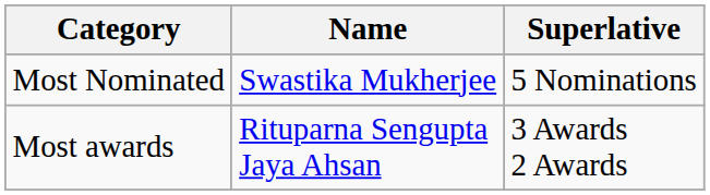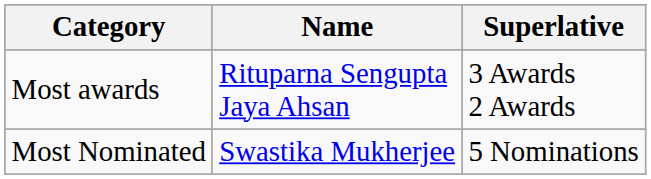 <table class="wikitable">
 <tr>
 <th><strong>Category</strong></th>
 <th><strong>Name</strong></th>
 <th><strong>Superlative</strong></th>
 </tr>
 <tr>
+<td>Most awards</td>
+<td><a href='#'>Rituparna Sengupta</a> <br> <a href='#'>Jaya Ahsan</a></td>
+<td>3 Awards <br>  2 Awards</td>
+</tr>
+<tr>
 <td>Most Nominated</td>
 <td><a href='#'>Swastika Mukherjee</a></td>
 <td>5 Nominations</td>
 </tr>
-<tr>
-<td>Most awards</td>
-<td><a href='#'>Rituparna Sengupta</a> <br> <a href='#'>Jaya Ahsan</a></td>
-<td>3 Awards <br>  2 Awards</td>
-</tr>
 </table>
